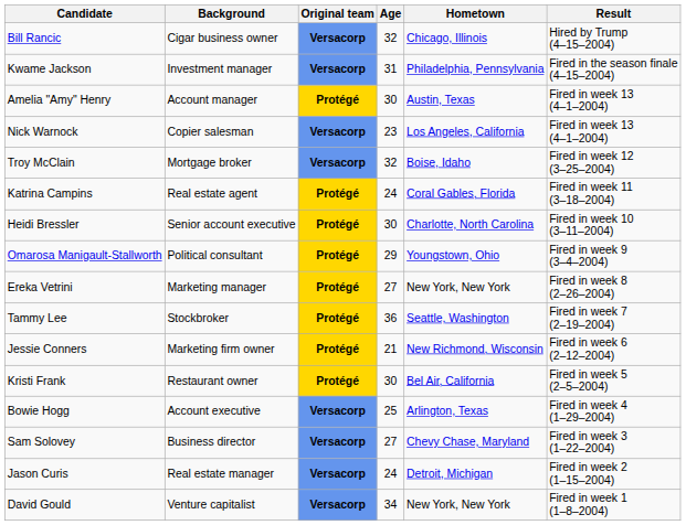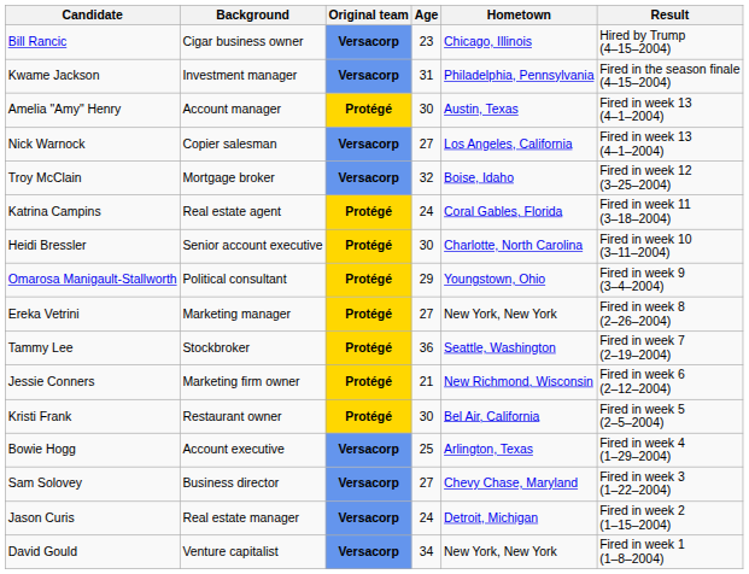 <table class="sortable wikitable">
 <tr>
 <th>Candidate</th>
 <th>Background</th>
 <th>Original team</th>
 <th>Age</th>
 <th>Hometown</th>
 <th>Result</th>
 </tr>
 <tr>
 <td><a href='#'>Bill Rancic</a></td>
 <td>Cigar business owner</td>
 <td style="text-align:center; background:cornflowerblue;"><strong>Versacorp</strong></td>
-<td align="center">32</td>
+<td align="center">23</td>
 <td><a href='#'>Chicago, Illinois</a></td>
 <td>Hired by Trump<br>(4–15–2004)</td>
 </tr>
 <tr>
 <td>Kwame Jackson</td>
 <td>Investment manager</td>
 <td style="text-align:center; background:cornflowerblue;"><strong>Versacorp</strong></td>
 <td align="center">31</td>
 <td><a href='#'>Philadelphia, Pennsylvania</a></td>
 <td>Fired in the season finale<br>(4–15–2004)</td>
 </tr>
 <tr>
 <td>Amelia "Amy" Henry</td>
 <td>Account manager</td>
 <td style="text-align:center; background:gold;"><strong>Protégé</strong></td>
 <td align="center">30</td>
 <td><a href='#'>Austin, Texas</a></td>
 <td>Fired in week 13<br>(4–1–2004)</td>
 </tr>
 <tr>
 <td>Nick Warnock</td>
 <td>Copier salesman</td>
 <td style="text-align:center; background:cornflowerblue;"><strong>Versacorp</strong></td>
-<td align="center">23</td>
+<td align="center">27</td>
 <td><a href='#'>Los Angeles, California</a></td>
 <td>Fired in week 13<br>(4–1–2004)</td>
 </tr>
 <tr>
 <td>Troy McClain</td>
 <td>Mortgage broker</td>
 <td style="text-align:center; background:cornflowerblue;"><strong>Versacorp</strong></td>
 <td align="center">32</td>
 <td><a href='#'>Boise, Idaho</a></td>
 <td>Fired in week 12<br>(3–25–2004)</td>
 </tr>
 <tr>
 <td>Katrina Campins</td>
 <td>Real estate agent</td>
 <td style="text-align:center; background:gold;"><strong>Protégé</strong></td>
 <td align="center">24</td>
 <td><a href='#'>Coral Gables, Florida</a></td>
 <td>Fired in week 11<br>(3–18–2004)</td>
 </tr>
 <tr>
 <td>Heidi Bressler</td>
 <td>Senior account executive</td>
 <td style="text-align:center; background:gold;"><strong>Protégé</strong></td>
 <td align="center">30</td>
 <td><a href='#'>Charlotte, North Carolina</a></td>
 <td>Fired in week 10<br>(3–11–2004)</td>
 </tr>
 <tr>
 <td><a href='#'>Omarosa Manigault-Stallworth</a></td>
 <td>Political consultant</td>
 <td style="text-align:center; background:gold;"><strong>Protégé</strong></td>
 <td align="center">29</td>
 <td><a href='#'>Youngstown, Ohio</a></td>
 <td>Fired in week 9<br>(3–4–2004)</td>
 </tr>
 <tr>
 <td>Ereka Vetrini</td>
 <td>Marketing manager</td>
 <td style="text-align:center; background:gold;"><strong>Protégé</strong></td>
 <td align="center">27</td>
 <td>New York, New York</td>
 <td>Fired in week 8<br>(2–26–2004)</td>
 </tr>
 <tr>
 <td>Tammy Lee</td>
 <td>Stockbroker</td>
 <td style="text-align:center; background:gold;"><strong>Protégé</strong></td>
 <td align="center">36</td>
 <td><a href='#'>Seattle, Washington</a></td>
 <td>Fired in week 7<br>(2–19–2004)</td>
 </tr>
 <tr>
 <td>Jessie Conners</td>
 <td>Marketing firm owner</td>
 <td style="text-align:center; background:gold;"><strong>Protégé</strong></td>
 <td align="center">21</td>
 <td><a href='#'>New Richmond, Wisconsin</a></td>
 <td>Fired in week 6<br>(2–12–2004)</td>
 </tr>
 <tr>
 <td>Kristi Frank</td>
 <td>Restaurant owner</td>
 <td style="text-align:center; background:gold;"><strong>Protégé</strong></td>
 <td align="center">30</td>
 <td><a href='#'>Bel Air, California</a></td>
 <td>Fired in week 5<br>(2–5–2004)</td>
 </tr>
 <tr>
 <td>Bowie Hogg</td>
 <td>Account executive</td>
 <td style="text-align:center; background:cornflowerblue;"><strong>Versacorp</strong></td>
 <td align="center">25</td>
 <td><a href='#'>Arlington, Texas</a></td>
 <td>Fired in week 4<br>(1–29–2004)</td>
 </tr>
 <tr>
 <td>Sam Solovey</td>
 <td>Business director</td>
 <td style="text-align:center; background:cornflowerblue;"><strong>Versacorp</strong></td>
 <td align="center">27</td>
 <td><a href='#'>Chevy Chase, Maryland</a></td>
 <td>Fired in week 3<br>(1–22–2004)</td>
 </tr>
 <tr>
 <td>Jason Curis</td>
 <td>Real estate manager</td>
 <td style="text-align:center; background:cornflowerblue;"><strong>Versacorp</strong></td>
 <td align="center">24</td>
 <td><a href='#'>Detroit, Michigan</a></td>
 <td>Fired in week 2<br>(1–15–2004)</td>
 </tr>
 <tr>
 <td>David Gould</td>
 <td>Venture capitalist</td>
 <td style="text-align:center; background:cornflowerblue;"><strong>Versacorp</strong></td>
 <td align="center">34</td>
 <td>New York, New York</td>
 <td>Fired in week 1<br>(1–8–2004)</td>
 </tr>
 </table>
